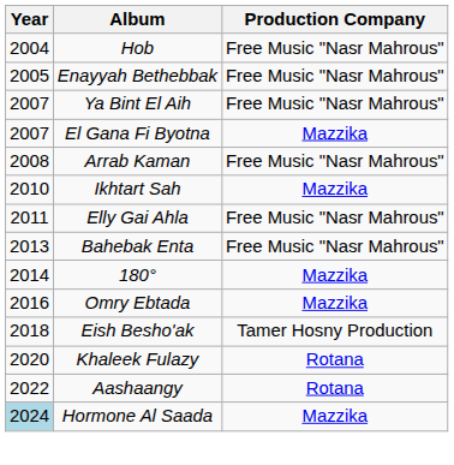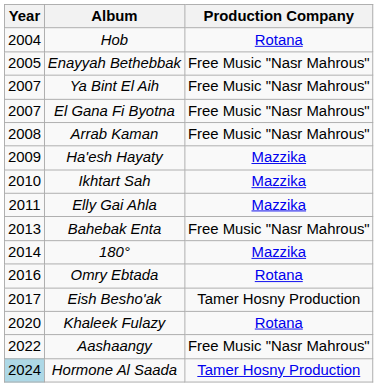 <table class="wikitable sortable">
 <tr>
 <th>Year</th>
 <th>Album</th>
 <th>Production Company</th>
 </tr>
 <tr style="text-align:center;">
 <td>2004</td>
 <td><em>Hob</em></td>
-<td>Free Music "Nasr Mahrous"</td>
+<td><a href='#'>Rotana</a></td>
 </tr>
 <tr style="text-align:center;">
 <td>2005</td>
 <td><em>Enayyah Bethebbak</em></td>
 <td>Free Music "Nasr Mahrous"</td>
 </tr>
 <tr style="text-align:center;">
 <td>2007</td>
 <td><em>Ya Bint El Aih</em></td>
 <td>Free Music "Nasr Mahrous"</td>
 </tr>
 <tr style="text-align:center;">
 <td>2007</td>
 <td><em>El Gana Fi Byotna</em></td>
-<td><a href='#'>Mazzika</a></td>
+<td>Free Music "Nasr Mahrous"</td>
 </tr>
 <tr style="text-align:center;">
 <td>2008</td>
 <td><em>Arrab Kaman</em></td>
 <td>Free Music "Nasr Mahrous"</td>
+</tr>
+<tr style="text-align:center;">
+<td>2009</td>
+<td><em>Ha'esh Hayaty</em></td>
+<td><a href='#'>Mazzika</a></td>
 </tr>
 <tr style="text-align:center;">
 <td>2010</td>
 <td><em>Ikhtart Sah</em></td>
 <td><a href='#'>Mazzika</a></td>
 </tr>
 <tr style="text-align:center;">
 <td>2011</td>
 <td><em>Elly Gai Ahla</em></td>
-<td>Free Music "Nasr Mahrous"</td>
+<td><a href='#'>Mazzika</a></td>
 </tr>
 <tr style="text-align:center;">
 <td>2013</td>
 <td><em>Bahebak Enta</em></td>
 <td>Free Music "Nasr Mahrous"</td>
 </tr>
 <tr style="text-align:center;">
 <td>2014</td>
 <td><em>180°</em></td>
 <td><a href='#'>Mazzika</a></td>
 </tr>
 <tr style="text-align:center;">
 <td>2016</td>
 <td><em>Omry Ebtada</em></td>
-<td><a href='#'>Mazzika</a></td>
+<td><a href='#'>Rotana</a></td>
 </tr>
 <tr style="text-align:center;">
-<td>2018</td>
+<td>2017</td>
 <td><em>Eish Besho'ak</em></td>
 <td>Tamer Hosny Production</td>
 </tr>
 <tr style="text-align:center;">
 <td>2020</td>
 <td><em>Khaleek Fulazy</em></td>
 <td><a href='#'>Rotana</a></td>
 </tr>
 <tr style="text-align:center;">
 <td>2022</td>
 <td><em>Aashaangy</em></td>
-<td><a href='#'>Rotana</a></td>
+<td>Free Music "Nasr Mahrous"</td>
 </tr>
 <tr style="text-align:center;">
 <td style="background: lightblue;">2024</td>
 <td><em>Hormone Al Saada</em></td>
-<td><a href='#'>Mazzika</a></td>
+<td><a href='#'>Tamer Hosny Production</a></td>
 </tr>
 </table>
